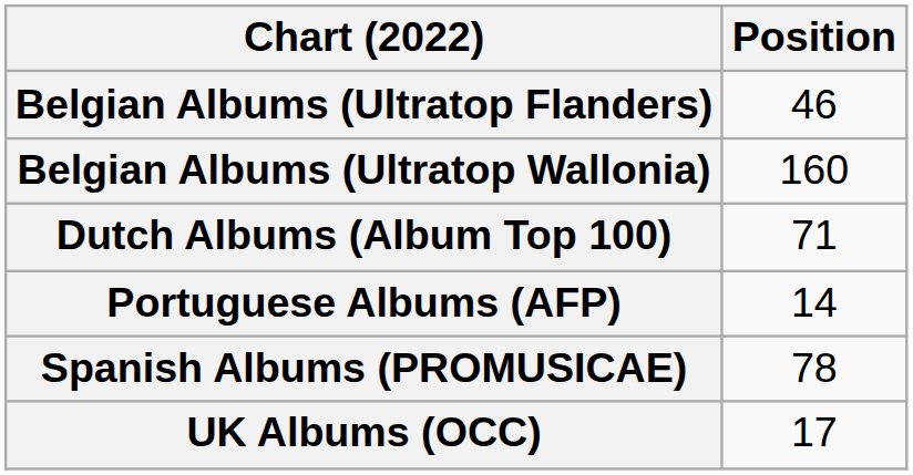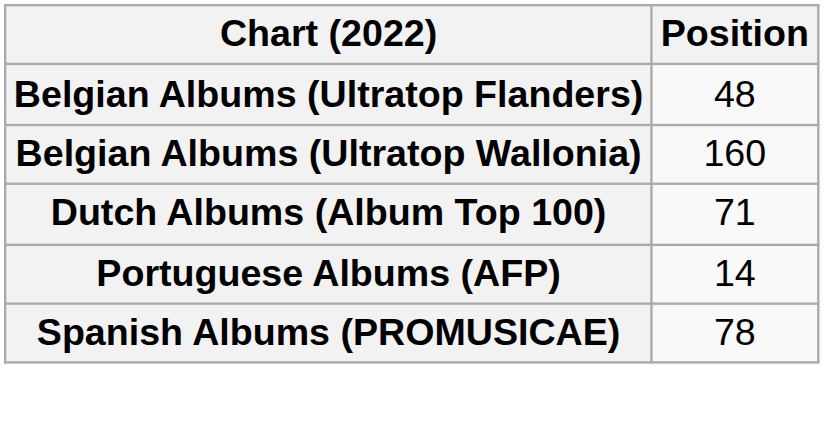 <table class="wikitable sortable plainrowheaders" style="text-align:center">
 <tr>
 <th scope="col">Chart (2022)</th>
 <th scope="col">Position</th>
 </tr>
 <tr>
 <th scope="row">Belgian Albums (Ultratop Flanders)</th>
-<td>46</td>
+<td>48</td>
 </tr>
 <tr>
 <th scope="row">Belgian Albums (Ultratop Wallonia)</th>
 <td>160</td>
 </tr>
 <tr>
 <th scope="row">Dutch Albums (Album Top 100)</th>
 <td>71</td>
 </tr>
 <tr>
 <th scope="row">Portuguese Albums (AFP)</th>
 <td>14</td>
 </tr>
 <tr>
 <th scope="row">Spanish Albums (PROMUSICAE)</th>
 <td>78</td>
 </tr>
-<tr>
-<th scope="row">UK Albums (OCC)</th>
-<td>17</td>
-</tr>
 </table>
